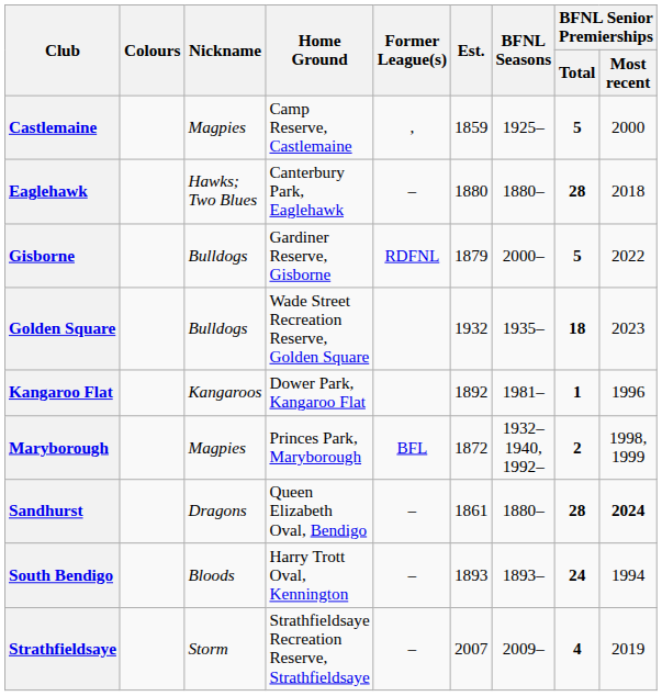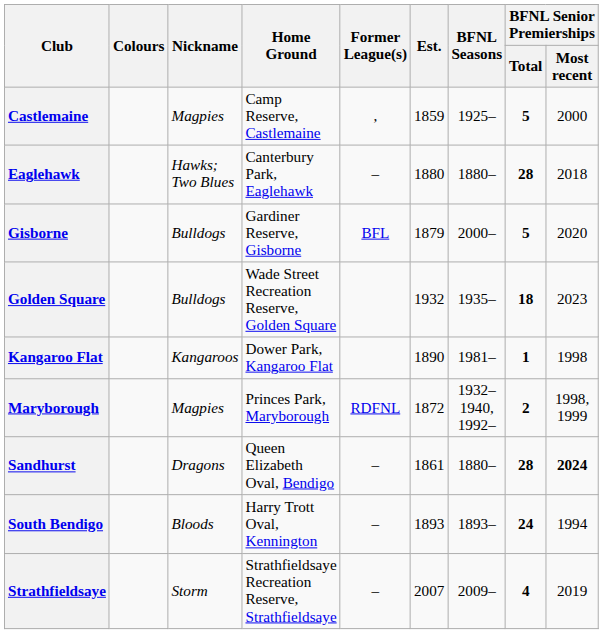 <table class="wikitable sortable mw-collapsible mw-collapsed" style="text-align:center; width:100%">
 <tr>
 <th rowspan="2">Club</th>
 <th rowspan="2">Colours</th>
 <th rowspan="2">Nickname</th>
 <th rowspan="2">Home Ground</th>
 <th rowspan="2">Former League(s)</th>
 <th rowspan="2">Est.</th>
 <th rowspan="2">BFNL Seasons</th>
 <th colspan="2">BFNL Senior Premierships</th>
 </tr>
 <tr>
 <th>Total</th>
 <th>Most recent</th>
 </tr>
 <tr>
 <th style="text-align:left"><a href='#'>Castlemaine</a></th>
 <td></td>
 <td align='left'><em>Magpies</em></td>
 <td align='left'>Camp Reserve, <a href='#'>Castlemaine</a></td>
 <td align="center">, </td>
 <td align="center">1859</td>
 <td align="center">1925–</td>
 <td align="center"><strong>5</strong></td>
 <td>2000</td>
 </tr>
 <tr>
 <th style="text-align:left"><a href='#'>Eaglehawk</a></th>
 <td></td>
 <td align='left'><em>Hawks;</em><br><em>Two Blues</em></td>
 <td align='left'>Canterbury Park, <a href='#'>Eaglehawk</a></td>
 <td align="center">–</td>
 <td align="center">1880</td>
 <td align="center">1880–</td>
 <td align="center"><strong>28</strong></td>
 <td>2018</td>
 </tr>
 <tr>
 <th style="text-align:left"><a href='#'>Gisborne</a></th>
 <td></td>
 <td align='left'><em>Bulldogs</em></td>
 <td align='left'>Gardiner Reserve, <a href='#'>Gisborne</a></td>
-<td align="center"><a href='#'>RDFNL</a></td>
+<td align="center"><a href='#'>BFL</a></td>
 <td align="center">1879</td>
 <td align="center">2000–</td>
 <td align="center"><strong>5</strong></td>
-<td>2022</td>
+<td>2020</td>
 </tr>
 <tr>
 <th style="text-align:left"><a href='#'>Golden Square</a></th>
 <td></td>
 <td align='left'><em>Bulldogs</em></td>
 <td align='left'>Wade Street Recreation Reserve, <a href='#'>Golden Square</a></td>
 <td align="center"></td>
 <td align="center">1932</td>
 <td align="center">1935–</td>
 <td align="center"><strong>18</strong></td>
 <td>2023</td>
 </tr>
 <tr>
 <th style="text-align:left"><a href='#'>Kangaroo Flat</a></th>
 <td></td>
 <td align='left'><em>Kangaroos</em></td>
 <td align='left'>Dower Park, <a href='#'>Kangaroo Flat</a></td>
 <td align="center"></td>
-<td align="center">1892</td>
+<td align="center">1890</td>
 <td align="center">1981–</td>
 <td align="center"><strong>1</strong></td>
-<td>1996</td>
+<td>1998</td>
 </tr>
 <tr>
 <th style="text-align:left"><a href='#'>Maryborough</a></th>
 <td></td>
 <td align='left'><em>Magpies</em></td>
 <td align='left'>Princes Park, <a href='#'>Maryborough</a></td>
-<td align="center"><a href='#'>BFL</a></td>
+<td align="center"><a href='#'>RDFNL</a></td>
 <td align="center">1872</td>
 <td align="center">1932–1940, 1992–</td>
 <td align="center"><strong>2</strong></td>
 <td>1998, 1999</td>
 </tr>
 <tr>
 <th style="text-align:left"><a href='#'>Sandhurst</a></th>
 <td></td>
 <td align='left'><em>Dragons</em></td>
 <td align='left'>Queen Elizabeth Oval, <a href='#'>Bendigo</a></td>
 <td align="center">–</td>
 <td align="center">1861</td>
 <td align="center">1880–</td>
 <td align="center"><strong>28</strong></td>
 <td><strong>2024</strong></td>
 </tr>
 <tr>
 <th style="text-align:left"><a href='#'>South Bendigo</a></th>
 <td></td>
 <td align='left'><em>Bloods</em></td>
 <td align='left'>Harry Trott Oval, <a href='#'>Kennington</a></td>
 <td align="center">–</td>
 <td align="center">1893</td>
 <td align="center">1893–</td>
 <td align="center"><strong>24</strong></td>
 <td>1994</td>
 </tr>
 <tr>
 <th style="text-align:left"><a href='#'>Strathfieldsaye</a></th>
 <td></td>
 <td align='left'><em>Storm</em></td>
 <td align='left'>Strathfieldsaye Recreation Reserve, <a href='#'>Strathfieldsaye</a></td>
 <td align="center">–</td>
 <td align="center">2007</td>
 <td align="center">2009–</td>
 <td align="center"><strong>4</strong></td>
 <td>2019</td>
 </tr>
 </table>
